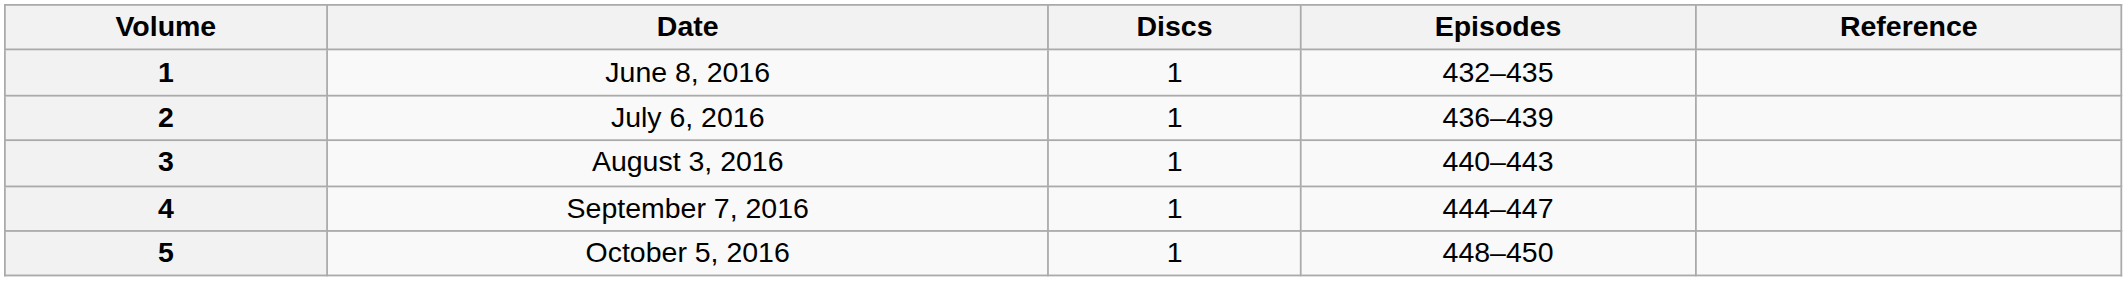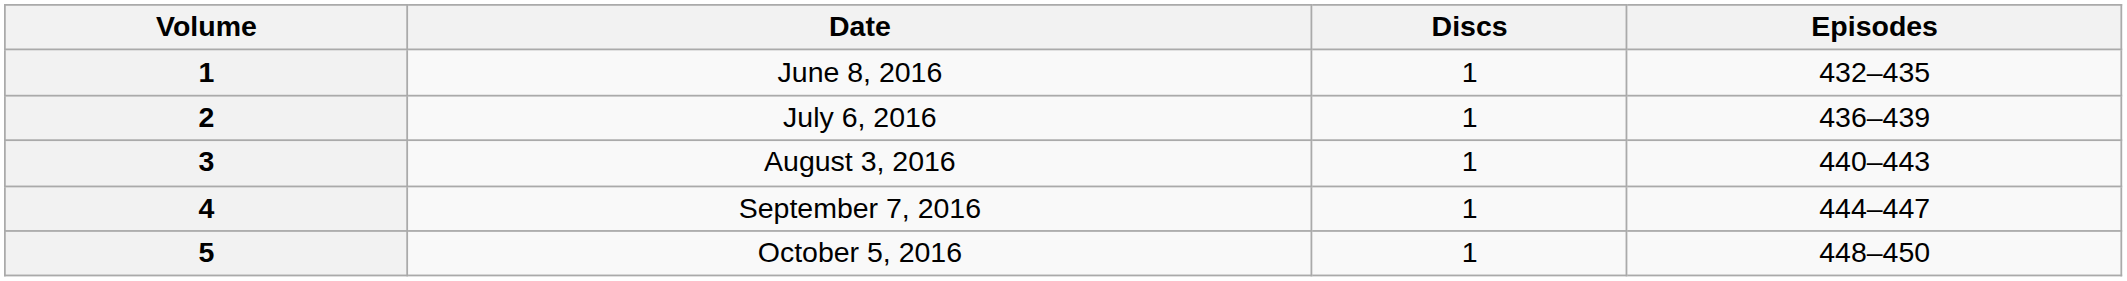 <table class="wikitable" style="text-align: center; width: 60%;">
 <tr>
 <th scope="col" 175px;>Volume</th>
 <th scope="col" 125px;>Date</th>
 <th scope="col">Discs</th>
 <th scope="col">Episodes</th>
-<th scope="col">Reference</th>
 </tr>
 <tr>
 <th scope="row">1</th>
 <td>June 8, 2016</td>
 <td>1</td>
 <td>432–435</td>
-<td></td>
 </tr>
 <tr>
 <th scope="row">2</th>
 <td>July 6, 2016</td>
 <td>1</td>
 <td>436–439</td>
-<td></td>
 </tr>
 <tr>
 <th scope="row">3</th>
 <td>August 3, 2016</td>
 <td>1</td>
 <td>440–443</td>
-<td></td>
 </tr>
 <tr>
 <th scope="row">4</th>
 <td>September 7, 2016</td>
 <td>1</td>
 <td>444–447</td>
-<td></td>
 </tr>
 <tr>
 <th scope="row">5</th>
 <td>October 5, 2016</td>
 <td>1</td>
 <td>448–450</td>
-<td></td>
 </tr>
 </table>
